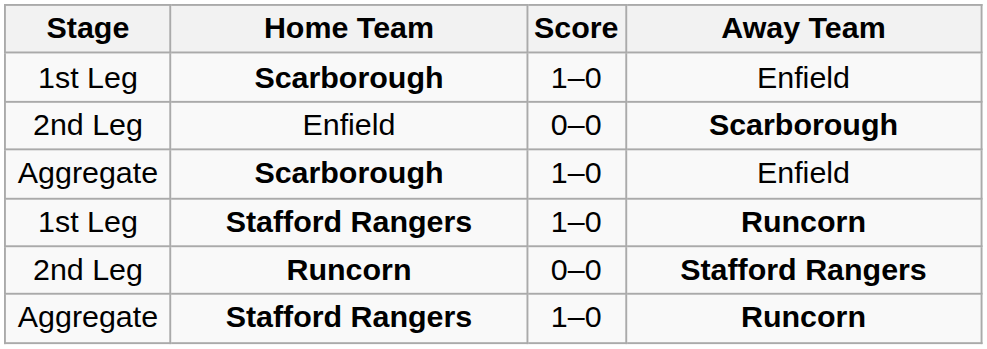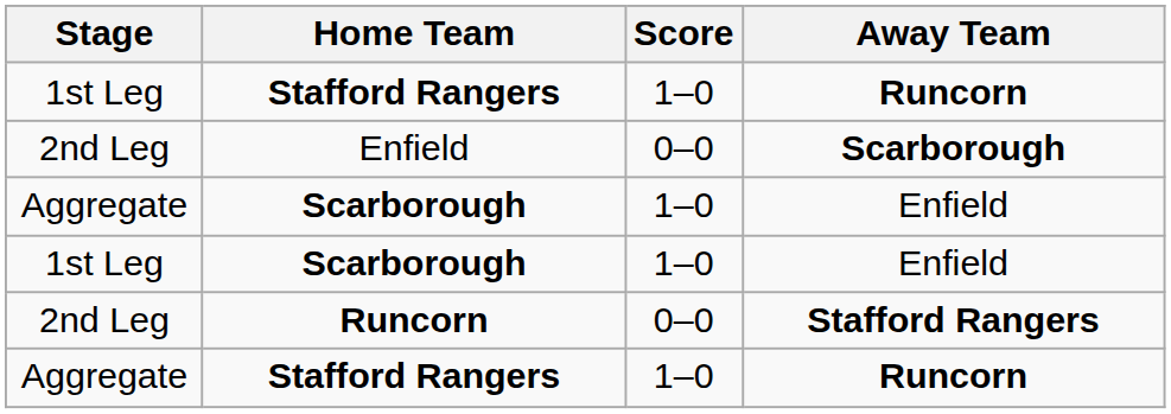 <table class="wikitable" style="text-align:center">
 <tr>
 <th width=80>Stage</th>
 <th width=180>Home Team</th>
 <th width=20>Score</th>
 <th width=180>Away Team</th>
 </tr>
 <tr>
 <td>1st Leg</td>
-<td><strong>Scarborough</strong></td>
+<td><strong>Stafford Rangers</strong></td>
 <td>1–0</td>
-<td>Enfield</td>
+<td><strong>Runcorn</strong></td>
 </tr>
 <tr>
 <td>2nd Leg</td>
 <td>Enfield</td>
 <td>0–0</td>
 <td><strong>Scarborough</strong></td>
 </tr>
 <tr>
 <td>Aggregate</td>
 <td><strong>Scarborough</strong></td>
 <td>1–0</td>
 <td>Enfield</td>
 </tr>
 <tr>
 <td>1st Leg</td>
-<td><strong>Stafford Rangers</strong></td>
+<td><strong>Scarborough</strong></td>
 <td>1–0</td>
-<td><strong>Runcorn</strong></td>
+<td>Enfield</td>
 </tr>
 <tr>
 <td>2nd Leg</td>
 <td><strong>Runcorn</strong></td>
 <td>0–0</td>
 <td><strong>Stafford Rangers</strong></td>
 </tr>
 <tr>
 <td>Aggregate</td>
 <td><strong>Stafford Rangers</strong></td>
 <td>1–0</td>
 <td><strong>Runcorn</strong></td>
 </tr>
 </table>
